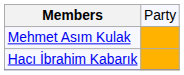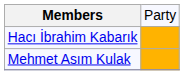 <table class=wikitable style="border:1px solid #8888aa; background-color:#f7f8ff; padding:0px; font-size:90%;">
 <tr>
 <th>Members</th>
 <td>Party</td>
 </tr>
 <tr>
-<td><a href='#'>Mehmet Asım Kulak</a></td>
+<td><a href='#'>Hacı İbrahim Kabarık</a></td>
 <td style="background: #ffb300"></td>
 </tr>
 <tr>
-<td><a href='#'>Hacı İbrahim Kabarık</a></td>
+<td><a href='#'>Mehmet Asım Kulak</a></td>
 <td style="background: #ffb300"></td>
 </tr>
 <tr>
 </tr>
 </table>
